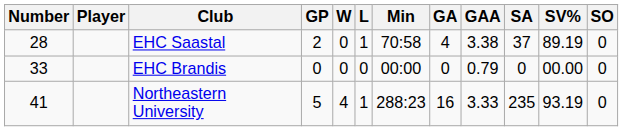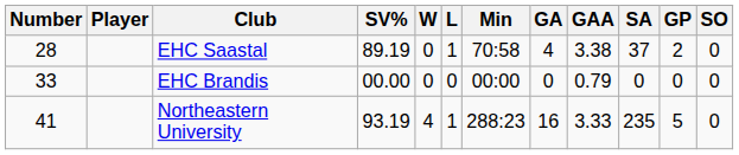 <table class="wikitable sortable" style="text-align: center;">
 <tr>
 <th>Number</th>
 <th>Player</th>
 <th>Club</th>
-<th>GP</th>
+<th>SV%</th>
 <th>W</th>
 <th>L</th>
 <th>Min</th>
 <th>GA</th>
 <th>GAA</th>
 <th>SA</th>
-<th>SV%</th>
+<th>GP</th>
 <th>SO</th>
 </tr>
 <tr>
 <td>28</td>
 <td align=left></td>
 <td align=left> <a href='#'>EHC Saastal</a></td>
-<td>2</td>
+<td>89.19</td>
 <td>0</td>
 <td>1</td>
 <td>70:58</td>
 <td>4</td>
 <td>3.38</td>
 <td>37</td>
-<td>89.19</td>
+<td>2</td>
 <td>0</td>
 </tr>
 <tr>
 <td>33</td>
 <td align=left></td>
 <td align=left> <a href='#'>EHC Brandis</a></td>
-<td>0</td>
+<td>00.00</td>
 <td>0</td>
 <td>0</td>
 <td>00:00</td>
 <td>0</td>
 <td>0.79</td>
 <td>0</td>
-<td>00.00</td>
+<td>0</td>
 <td>0</td>
 </tr>
 <tr>
 <td>41</td>
 <td align=left></td>
 <td align=left> <a href='#'>Northeastern University</a></td>
-<td>5</td>
+<td>93.19</td>
 <td>4</td>
 <td>1</td>
 <td>288:23</td>
 <td>16</td>
 <td>3.33</td>
 <td>235</td>
-<td>93.19</td>
+<td>5</td>
 <td>0</td>
 </tr>
 </table>
